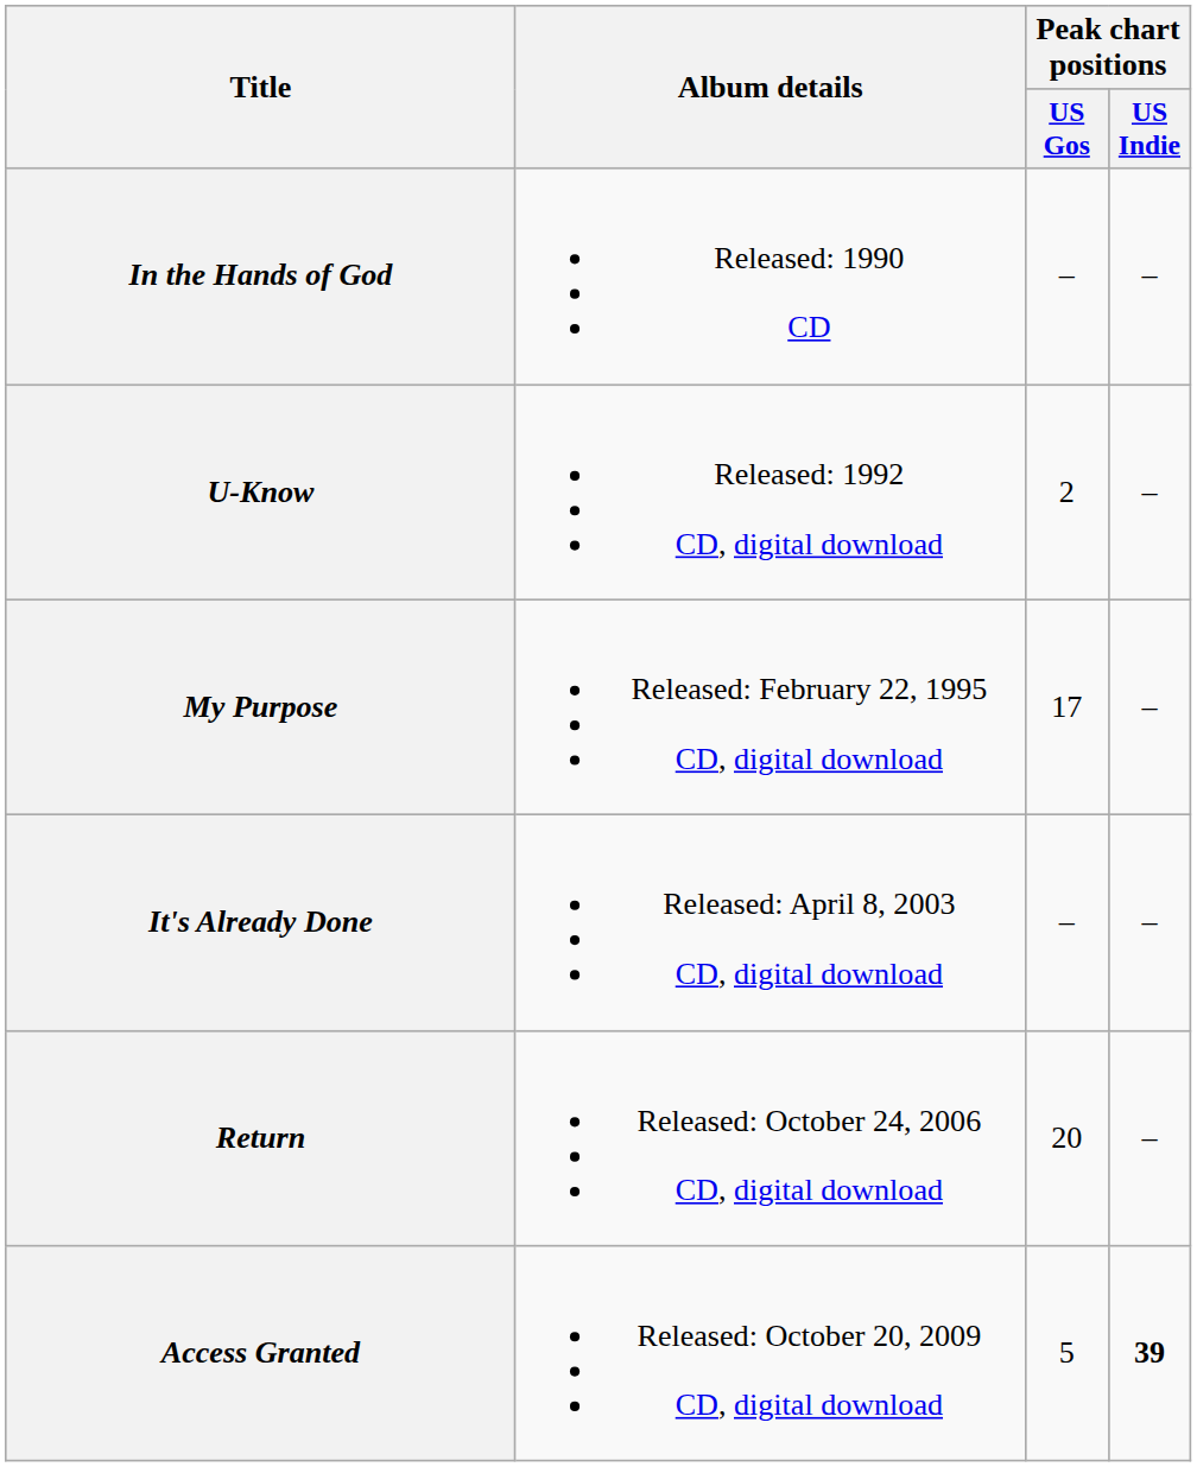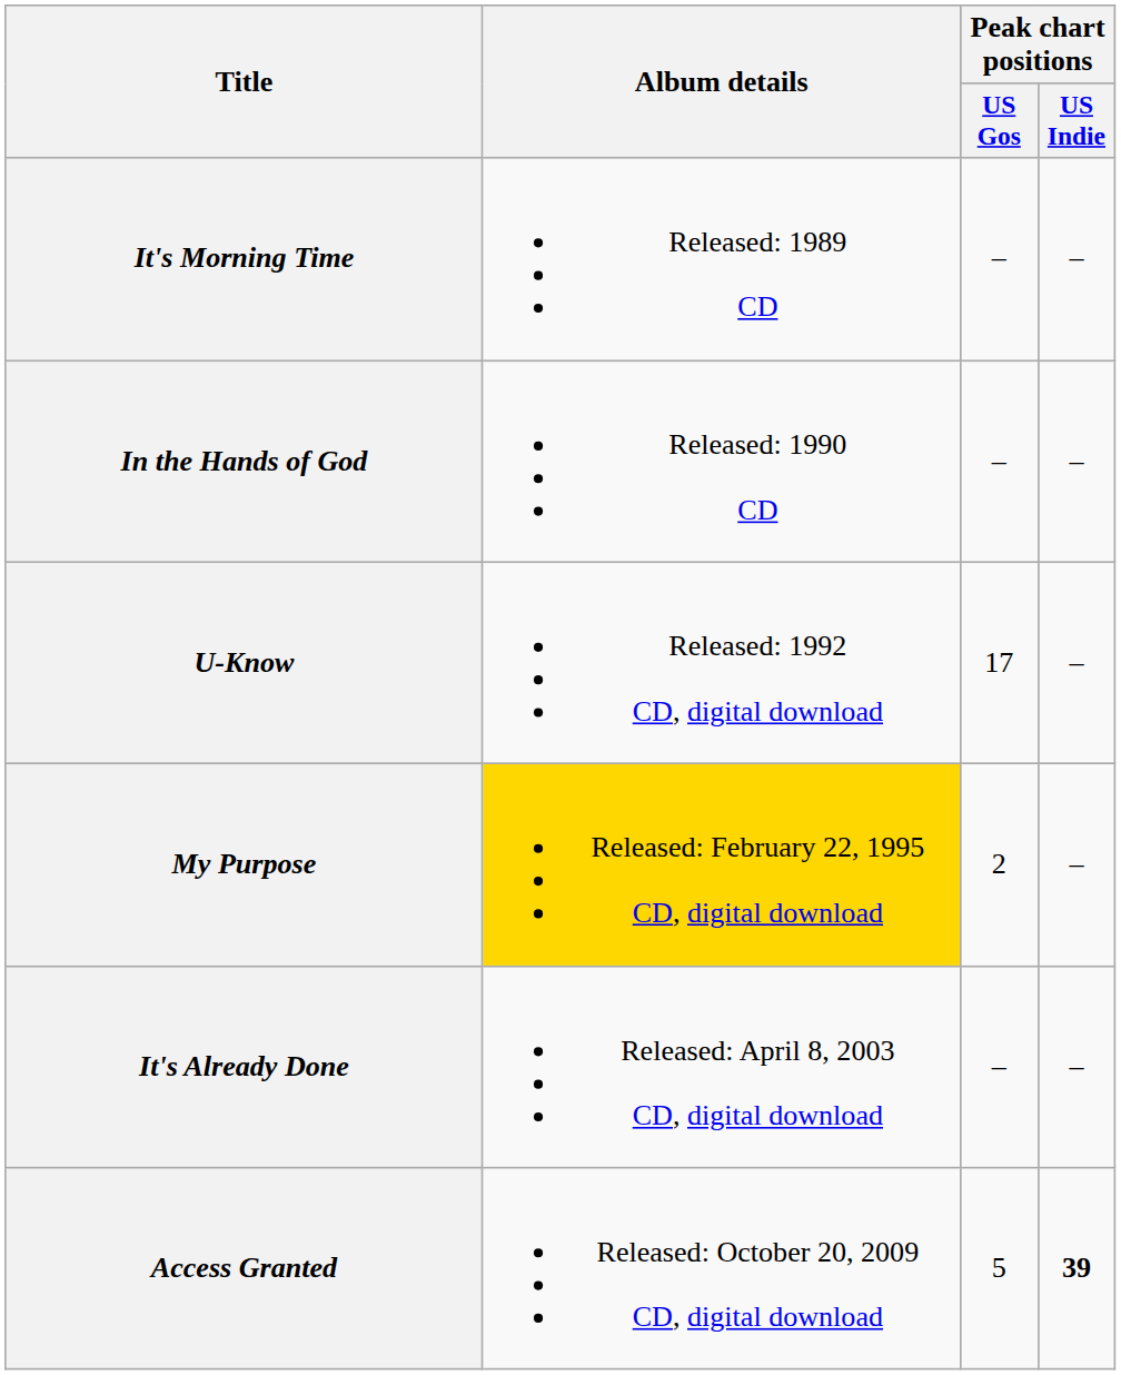 <table class="wikitable plainrowheaders" style="text-align:center;">
 <tr>
 <th scope="col" rowspan="2" style="width:16em;">Title</th>
 <th scope="col" rowspan="2" style="width:16em;">Album details</th>
 <th scope="col" colspan="2">Peak chart positions</th>
 </tr>
 <tr>
 <th scope="col" style="width:2.5em;font-size:90%"><a href='#'>US<br>Gos</a></th>
 <th scope="col" style="width:2.5em;font-size:90%"><a href='#'>US<br>Indie</a></th>
 </tr>
 <tr>
+<th scope="row"><em>It's Morning Time</em></th>
+<td><br><ul><li>Released: 1989</li><li></li><li><a href='#'>CD</a></li></ul></td>
+<td>–</td>
+<td>–</td>
+</tr>
+<tr>
 <th scope="row"><em>In the Hands of God</em></th>
 <td><br><ul><li>Released: 1990</li><li></li><li><a href='#'>CD</a></li></ul></td>
 <td>–</td>
 <td>–</td>
 </tr>
 <tr>
 <th scope="row"><em>U-Know</em></th>
 <td><br><ul><li>Released: 1992</li><li></li><li><a href='#'>CD</a>, <a href='#'>digital download</a></li></ul></td>
-<td>2</td>
+<td>17</td>
 <td>–</td>
 </tr>
 <tr>
 <th scope="row"><em>My Purpose</em></th>
-<td><br><ul><li>Released: February 22, 1995</li><li></li><li><a href='#'>CD</a>, <a href='#'>digital download</a></li></ul></td>
-<td>17</td>
+<td style="background: gold;"><br><ul><li>Released: February 22, 1995</li><li></li><li><a href='#'>CD</a>, <a href='#'>digital download</a></li></ul></td>
+<td>2</td>
 <td>–</td>
 </tr>
 <tr>
 <th scope="row"><em>It's Already Done</em></th>
 <td><br><ul><li>Released: April 8, 2003</li><li></li><li><a href='#'>CD</a>, <a href='#'>digital download</a></li></ul></td>
 <td>–</td>
 <td>–</td>
 </tr>
 <tr>
-<th scope="row"><em>Return</em></th>
-<td><br><ul><li>Released: October 24, 2006</li><li></li><li><a href='#'>CD</a>, <a href='#'>digital download</a></li></ul></td>
-<td>20</td>
-<td>–</td>
-</tr>
-<tr>
 <th scope="row"><em>Access Granted</em></th>
 <td><br><ul><li>Released: October 20, 2009</li><li></li><li><a href='#'>CD</a>, <a href='#'>digital download</a></li></ul></td>
 <td>5</td>
 <td><strong>39</strong></td>
 </tr>
 </table>
